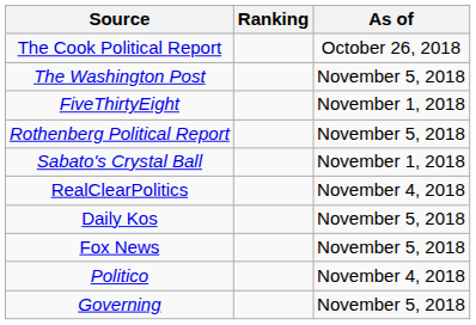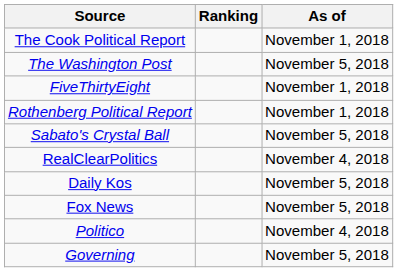 <table class="wikitable" style="text-align:center">
 <tr>
 <th>Source</th>
 <th>Ranking</th>
 <th>As of</th>
 </tr>
 <tr>
 <td><a href='#'>The Cook Political Report</a></td>
 <td></td>
-<td>October 26, 2018</td>
+<td>November 1, 2018</td>
 </tr>
 <tr>
 <td><em><a href='#'>The Washington Post</a></em></td>
 <td></td>
 <td>November 5, 2018</td>
 </tr>
 <tr>
 <td><em><a href='#'>FiveThirtyEight</a></em></td>
 <td></td>
 <td>November 1, 2018</td>
 </tr>
 <tr>
 <td><a href='#'><em>Rothenberg Political Report</em></a></td>
 <td></td>
-<td>November 5, 2018</td>
+<td>November 1, 2018</td>
 </tr>
 <tr>
 <td><em><a href='#'>Sabato's Crystal Ball</a></em></td>
 <td></td>
-<td>November 1, 2018</td>
+<td>November 5, 2018</td>
 </tr>
 <tr>
 <td><a href='#'>RealClearPolitics</a></td>
 <td></td>
 <td>November 4, 2018</td>
 </tr>
 <tr>
 <td><a href='#'>Daily Kos</a></td>
 <td></td>
 <td>November 5, 2018</td>
 </tr>
 <tr>
 <td><a href='#'>Fox News</a></td>
 <td></td>
 <td>November 5, 2018</td>
 </tr>
 <tr>
 <td><em><a href='#'>Politico</a></em></td>
 <td></td>
 <td>November 4, 2018</td>
 </tr>
 <tr>
 <td><a href='#'><em>Governing</em></a></td>
 <td></td>
 <td>November 5, 2018</td>
 </tr>
 </table>
